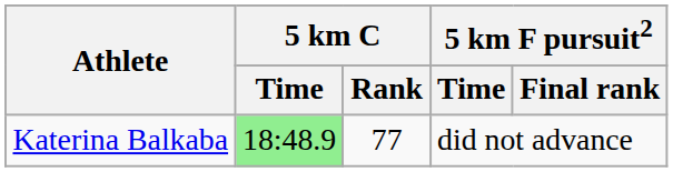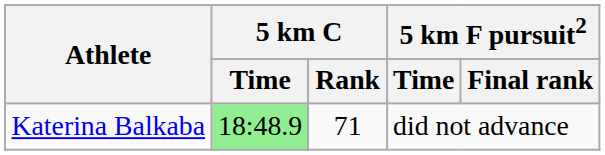 <table class="wikitable" border="1" style="font-size:90%">
 <tr>
 <th rowspan=2>Athlete</th>
 <th colspan=2>5 km C</th>
 <th colspan=2>5 km F pursuit<sup>2</sup></th>
 </tr>
 <tr>
 <th>Time</th>
 <th>Rank</th>
 <th>Time</th>
 <th>Final rank</th>
 </tr>
 <tr>
 <td><a href='#'>Katerina Balkaba</a></td>
 <td align=center style="background: lightgreen;">18:48.9</td>
-<td align=center>77</td>
+<td align=center>71</td>
 <td colspan="2">did not advance</td>
 </tr>
 </table>
